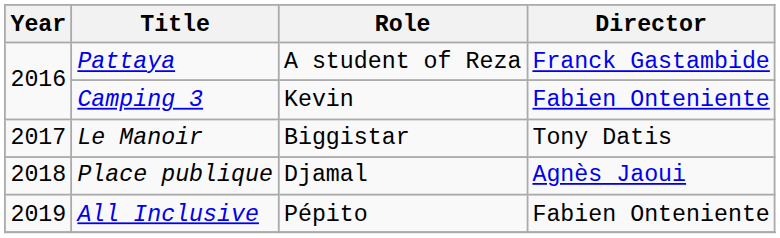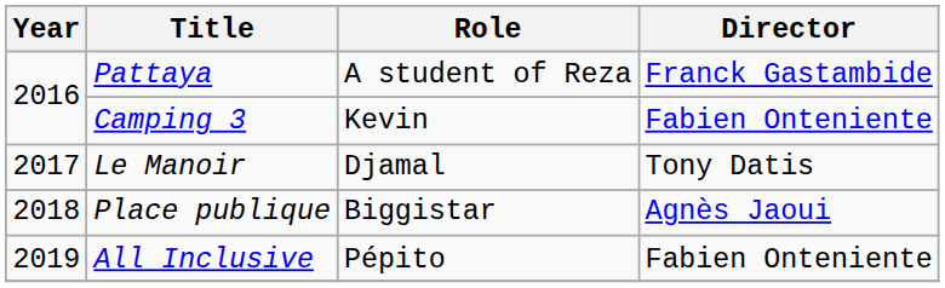 <table class="wikitable sortable">
 <tr>
 <th>Year</th>
 <th>Title</th>
 <th>Role</th>
 <th>Director</th>
 </tr>
 <tr>
 <td rowspan=2>2016</td>
 <td><em><a href='#'>Pattaya</a></em></td>
 <td>A student of Reza</td>
 <td><a href='#'>Franck Gastambide</a></td>
 </tr>
 <tr>
 <td><em><a href='#'>Camping 3</a></em></td>
 <td>Kevin</td>
 <td><a href='#'>Fabien Onteniente</a></td>
 </tr>
 <tr>
 <td>2017</td>
 <td><em>Le Manoir</em></td>
-<td>Biggistar</td>
+<td>Djamal</td>
 <td>Tony Datis</td>
 </tr>
 <tr>
 <td>2018</td>
 <td><em>Place publique</em></td>
-<td>Djamal</td>
+<td>Biggistar</td>
 <td><a href='#'>Agnès Jaoui</a></td>
 </tr>
 <tr>
 <td>2019</td>
 <td><em><a href='#'>All Inclusive</a></em></td>
 <td>Pépito</td>
 <td>Fabien Onteniente</td>
 </tr>
 <tr>
 </tr>
 </table>
